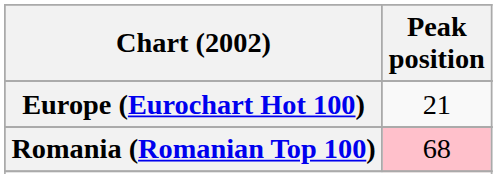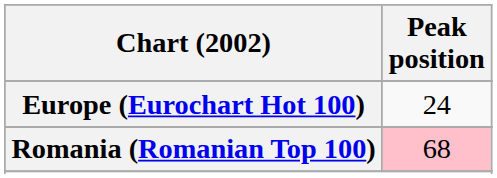 <table class="wikitable sortable plainrowheaders" style="text-align:center">
 <tr>
 <th scope="col">Chart (2002)</th>
 <th scope="col">Peak<br>position</th>
 </tr>
 <tr>
 </tr>
 <tr>
 </tr>
 <tr>
 </tr>
 <tr>
 <th scope="row">Europe (<a href='#'>Eurochart Hot 100</a>)</th>
-<td>21</td>
+<td>24</td>
 </tr>
 <tr>
 </tr>
 <tr>
 </tr>
 <tr>
 </tr>
 <tr>
 <th scope="row">Romania (<a href='#'>Romanian Top 100</a>)</th>
 <td style="background: pink;">68</td>
 </tr>
 <tr>
 </tr>
 <tr>
 </tr>
 <tr>
 </tr>
 <tr>
 </tr>
 </table>
